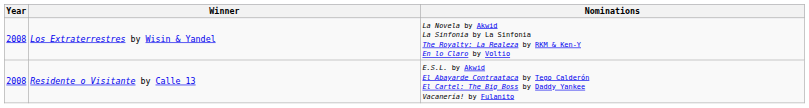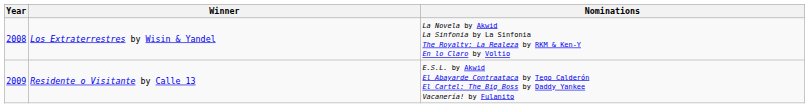 <table class=wikitable>
 <tr align=center bgcolor=lavender>
 <th width=1%>Year</th>
 <th width=50%>Winner</th>
 <th width=49%>Nominations</th>
 </tr>
 <tr>
 <td><a href='#'>2008</a></td>
 <td><em><a href='#'>Los Extraterrestres</a></em> by <a href='#'>Wisin & Yandel</a></td>
 <td><small><em>La Novela</em> by <a href='#'>Akwid</a><br><em>La Sinfonia</em> by La Sinfonia<br><em><a href='#'>The Royalty: La Realeza</a></em> by <a href='#'>RKM & Ken-Y</a><br><em><a href='#'>En lo Claro</a></em> by <a href='#'>Voltio</a></small></td>
 </tr>
 <tr>
-<td><a href='#'>2008</a></td>
+<td><a href='#'>2009</a></td>
 <td><em><a href='#'>Residente o Visitante</a></em> by <a href='#'>Calle 13</a></td>
 <td><small><em>E.S.L.</em> by <a href='#'>Akwid</a><br><em><a href='#'>El Abayarde Contraataca</a></em> by <a href='#'>Tego Calderón</a><br><em><a href='#'>El Cartel: The Big Boss</a></em> by <a href='#'>Daddy Yankee</a><br><em>Vacanería!</em> by <a href='#'>Fulanito</a></small></td>
 </tr>
 </table>
